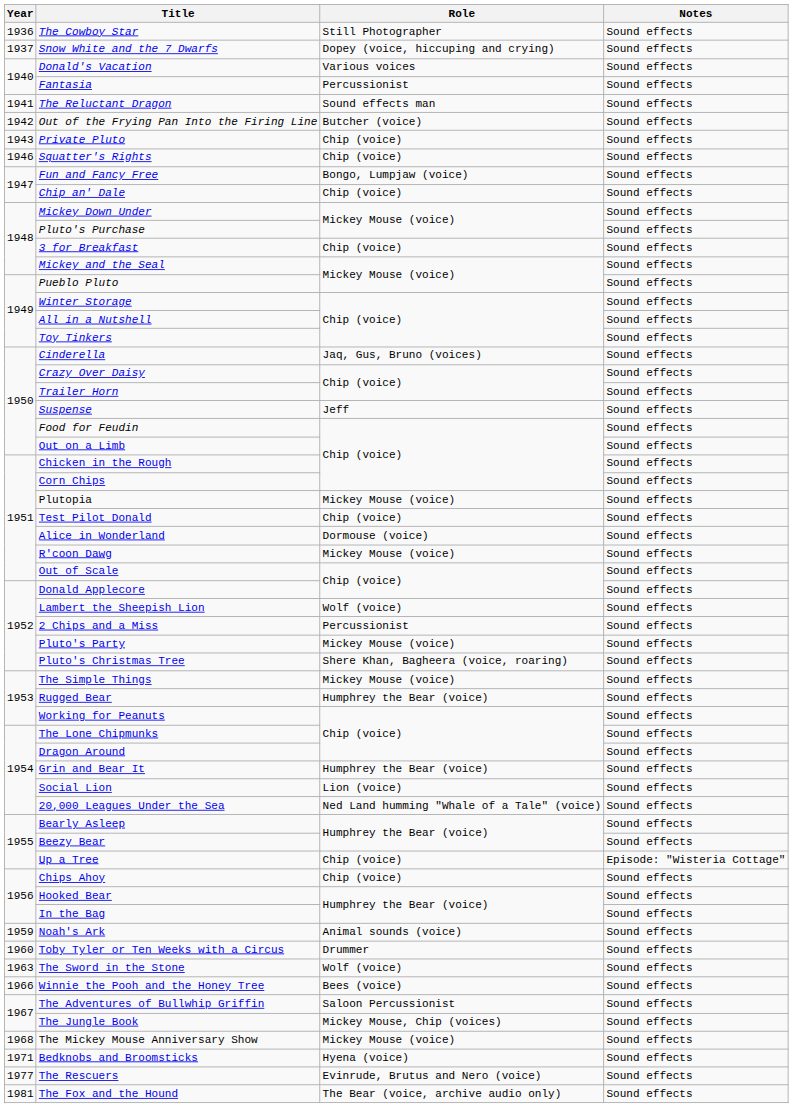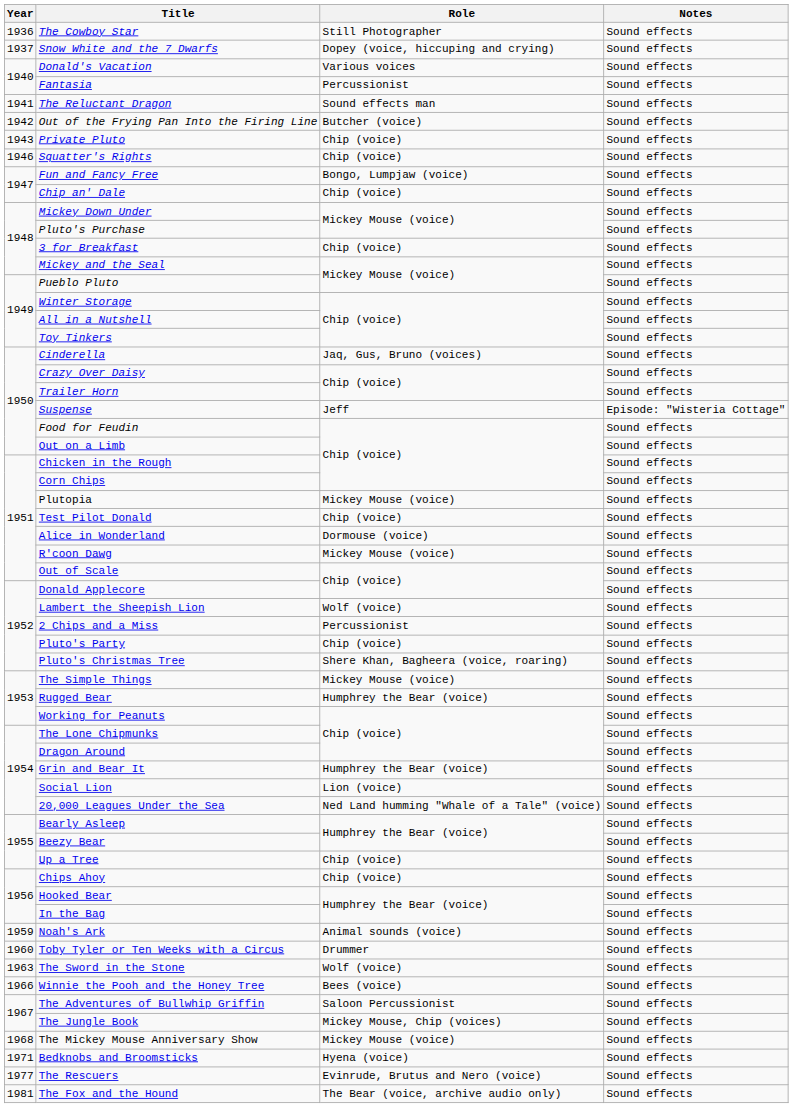 <table class="wikitable sortable">
 <tr>
 <th>Year</th>
 <th>Title</th>
 <th>Role</th>
 <th class="unsortable">Notes</th>
 </tr>
 <tr>
 <td>1936</td>
 <td><em><a href='#'>The Cowboy Star</a></em></td>
 <td>Still Photographer</td>
 <td>Sound effects</td>
 </tr>
 <tr>
 <td>1937</td>
 <td><em><a href='#'>Snow White and the 7 Dwarfs</a></em></td>
 <td>Dopey (voice, hiccuping and crying)</td>
 <td>Sound effects</td>
 </tr>
 <tr>
 <td rowspan="2">1940</td>
 <td><em><a href='#'>Donald's Vacation</a></em></td>
 <td>Various voices</td>
 <td>Sound effects</td>
 </tr>
 <tr>
 <td><em><a href='#'>Fantasia</a></em></td>
 <td>Percussionist</td>
 <td>Sound effects</td>
 </tr>
 <tr>
 <td>1941</td>
 <td><em><a href='#'>The Reluctant Dragon</a></em></td>
 <td>Sound effects man</td>
 <td>Sound effects</td>
 </tr>
 <tr>
 <td>1942</td>
 <td><em>Out of the Frying Pan Into the Firing Line</em></td>
 <td>Butcher (voice)</td>
 <td>Sound effects</td>
 </tr>
 <tr>
 <td>1943</td>
 <td><em><a href='#'>Private Pluto</a></em></td>
 <td>Chip (voice)</td>
 <td>Sound effects</td>
 </tr>
 <tr>
 <td>1946</td>
 <td><em><a href='#'>Squatter's Rights</a></em></td>
 <td>Chip (voice)</td>
 <td>Sound effects</td>
 </tr>
 <tr>
 <td rowspan="2">1947</td>
 <td><em><a href='#'>Fun and Fancy Free</a></em></td>
 <td>Bongo, Lumpjaw (voice)</td>
 <td>Sound effects</td>
 </tr>
 <tr>
 <td><em><a href='#'>Chip an' Dale</a></em></td>
 <td>Chip (voice)</td>
 <td>Sound effects</td>
 </tr>
 <tr>
 <td rowspan="4">1948</td>
 <td><em><a href='#'>Mickey Down Under</a></em></td>
 <td rowspan="2">Mickey Mouse (voice)</td>
 <td>Sound effects</td>
 </tr>
 <tr>
 <td><em>Pluto's Purchase</em></td>
 <td>Sound effects</td>
 </tr>
 <tr>
 <td><em><a href='#'>3 for Breakfast</a></em></td>
 <td>Chip (voice)</td>
 <td>Sound effects</td>
 </tr>
 <tr>
 <td><em><a href='#'>Mickey and the Seal</a></em></td>
 <td rowspan="2">Mickey Mouse (voice)</td>
 <td>Sound effects</td>
 </tr>
 <tr>
 <td rowspan="4">1949</td>
 <td><em>Pueblo Pluto</em></td>
 <td>Sound effects</td>
 </tr>
 <tr>
 <td><em><a href='#'>Winter Storage</a></em></td>
 <td rowspan="3">Chip (voice)</td>
 <td>Sound effects</td>
 </tr>
 <tr>
 <td><em><a href='#'>All in a Nutshell</a></em></td>
 <td>Sound effects</td>
 </tr>
 <tr>
 <td><em><a href='#'>Toy Tinkers</a></em></td>
 <td>Sound effects</td>
 </tr>
 <tr>
 <td rowspan="6">1950</td>
 <td><em><a href='#'>Cinderella</a></em></td>
 <td>Jaq, Gus, Bruno (voices)</td>
 <td>Sound effects</td>
 </tr>
 <tr>
 <td><em><a href='#'>Crazy Over Daisy</a></em></td>
 <td rowspan="2">Chip (voice)</td>
 <td>Sound effects</td>
 </tr>
 <tr>
 <td><em><a href='#'>Trailer Horn</a></em></td>
 <td>Sound effects</td>
 </tr>
 <tr>
 <td><em><a href='#'>Suspense</a></em></td>
 <td>Jeff</td>
-<td>Sound effects</td>
+<td>Episode: "Wisteria Cottage"</td>
 </tr>
 <tr>
 <td><em>Food for Feudin<strong></td>
 <td rowspan="4">Chip (voice)</td>
 <td>Sound effects</td>
 </tr>
 <tr>
 <td></em><a href='#'>Out on a Limb</a><em></td>
 <td>Sound effects</td>
 </tr>
 <tr>
 <td rowspan="7">1951</td>
 <td></em><a href='#'>Chicken in the Rough</a><em></td>
 <td>Sound effects</td>
 </tr>
 <tr>
 <td></em><a href='#'>Corn Chips</a><em></td>
 <td>Sound effects</td>
 </tr>
 <tr>
 <td></em>Plutopia<em></td>
 <td>Mickey Mouse (voice)</td>
 <td>Sound effects</td>
 </tr>
 <tr>
 <td></em><a href='#'>Test Pilot Donald</a><em></td>
 <td>Chip (voice)</td>
 <td>Sound effects</td>
 </tr>
 <tr>
 <td></em><a href='#'>Alice in Wonderland</a><em></td>
 <td>Dormouse (voice)</td>
 <td>Sound effects</td>
 </tr>
 <tr>
 <td></em><a href='#'>R'coon Dawg</a><em></td>
 <td>Mickey Mouse (voice)</td>
 <td>Sound effects</td>
 </tr>
 <tr>
 <td></em><a href='#'>Out of Scale</a><em></td>
 <td rowspan="2">Chip (voice)</td>
 <td>Sound effects</td>
 </tr>
 <tr>
 <td rowspan="5">1952</td>
 <td></em><a href='#'>Donald Applecore</a><em></td>
 <td>Sound effects</td>
 </tr>
 <tr>
 <td></em><a href='#'>Lambert the Sheepish Lion</a><em></td>
 <td>Wolf (voice)</td>
 <td>Sound effects</td>
 </tr>
 <tr>
 <td></em><a href='#'>2 Chips and a Miss</a><em></td>
 <td>Percussionist</td>
 <td>Sound effects</td>
 </tr>
 <tr>
 <td></em><a href='#'>Pluto's Party</a><em></td>
-<td>Mickey Mouse (voice)</td>
+<td>Chip (voice)</td>
 <td>Sound effects</td>
 </tr>
 <tr>
 <td></em><a href='#'>Pluto's Christmas Tree</a><em></td>
 <td>Shere Khan, Bagheera (voice, roaring)</td>
 <td>Sound effects</td>
 </tr>
 <tr>
 <td rowspan="3">1953</td>
 <td></em><a href='#'>The Simple Things</a><em></td>
 <td>Mickey Mouse (voice)</td>
 <td>Sound effects</td>
 </tr>
 <tr>
 <td></em><a href='#'>Rugged Bear</a><em></td>
 <td>Humphrey the Bear (voice)</td>
 <td>Sound effects</td>
 </tr>
 <tr>
 <td></em><a href='#'>Working for Peanuts</a><em></td>
 <td rowspan="3">Chip (voice)</td>
 <td>Sound effects</td>
 </tr>
 <tr>
 <td rowspan="5">1954</td>
 <td></em><a href='#'>The Lone Chipmunks</a><em></td>
 <td>Sound effects</td>
 </tr>
 <tr>
 <td></em><a href='#'>Dragon Around</a><em></td>
 <td>Sound effects</td>
 </tr>
 <tr>
 <td></em><a href='#'>Grin and Bear It</a><em></td>
 <td>Humphrey the Bear (voice)</td>
 <td>Sound effects</td>
 </tr>
 <tr>
 <td></em><a href='#'>Social Lion</a><em></td>
 <td>Lion (voice)</td>
 <td>Sound effects</td>
 </tr>
 <tr>
 <td></em><a href='#'>20,000 Leagues Under the Sea</a><em></td>
 <td>Ned Land humming "Whale of a Tale" (voice)</td>
 <td>Sound effects</td>
 </tr>
 <tr>
 <td rowspan="3">1955</td>
 <td></em><a href='#'>Bearly Asleep</a><em></td>
 <td rowspan="2">Humphrey the Bear (voice)</td>
 <td>Sound effects</td>
 </tr>
 <tr>
 <td></em><a href='#'>Beezy Bear</a><em></td>
 <td>Sound effects</td>
 </tr>
 <tr>
 <td></em><a href='#'>Up a Tree</a><em></td>
 <td>Chip (voice)</td>
-<td>Episode: "Wisteria Cottage"</td>
+<td>Sound effects</td>
 </tr>
 <tr>
 <td rowspan="3">1956</td>
 <td></em><a href='#'>Chips Ahoy</a><em></td>
 <td>Chip (voice)</td>
 <td>Sound effects</td>
 </tr>
 <tr>
 <td></em><a href='#'>Hooked Bear</a><em></td>
 <td rowspan="2">Humphrey the Bear (voice)</td>
 <td>Sound effects</td>
 </tr>
 <tr>
 <td></em><a href='#'>In the Bag</a><em></td>
 <td>Sound effects</td>
 </tr>
 <tr>
 <td>1959</td>
 <td></em><a href='#'>Noah's Ark</a><em></td>
 <td>Animal sounds (voice)</td>
 <td>Sound effects</td>
 </tr>
 <tr>
 <td>1960</td>
 <td></em><a href='#'>Toby Tyler or Ten Weeks with a Circus</a><em></td>
 <td>Drummer</td>
 <td>Sound effects</td>
 </tr>
 <tr>
 <td>1963</td>
 <td></em><a href='#'>The Sword in the Stone</a><em></td>
 <td>Wolf (voice)</td>
 <td>Sound effects</td>
 </tr>
 <tr>
 <td>1966</td>
 <td></em><a href='#'>Winnie the Pooh and the Honey Tree</a><em></td>
 <td>Bees (voice)</td>
 <td>Sound effects</td>
 </tr>
 <tr>
 <td rowspan="2">1967</td>
 <td></em><a href='#'>The Adventures of Bullwhip Griffin</a><em></td>
 <td>Saloon Percussionist</td>
 <td>Sound effects</td>
 </tr>
 <tr>
 <td></em><a href='#'>The Jungle Book</a><em></td>
 <td>Mickey Mouse, Chip (voices)</td>
 <td>Sound effects</td>
 </tr>
 <tr>
 <td>1968</td>
 <td></em>The Mickey Mouse Anniversary Show<em></td>
 <td>Mickey Mouse (voice)</td>
 <td>Sound effects</td>
 </tr>
 <tr>
 <td>1971</td>
 <td></em><a href='#'>Bedknobs and Broomsticks</a><em></td>
 <td>Hyena (voice)</td>
 <td>Sound effects</td>
 </tr>
 <tr>
 <td>1977</td>
 <td></em><a href='#'>The Rescuers</a><em></td>
 <td>Evinrude, Brutus and Nero (voice)</td>
 <td>Sound effects</td>
 </tr>
 <tr>
 <td>1981</td>
 <td></em><a href='#'>The Fox and the Hound</a><em></td>
 <td>The Bear (voice, archive audio only)</td>
 <td>Sound effects</td>
 </tr>
 </table>
